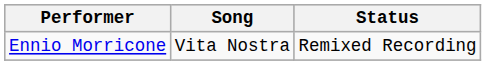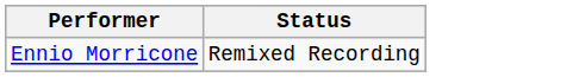 <table class="wikitable" style="font-size:85%">
 <tr>
 <th>Performer</th>
-<th>Song</th>
 <th>Status</th>
 </tr>
 <tr>
 <td> <a href='#'>Ennio Morricone</a></td>
-<td>Vita Nostra</td>
 <td>Remixed Recording</td>
 </tr>
 </table>
